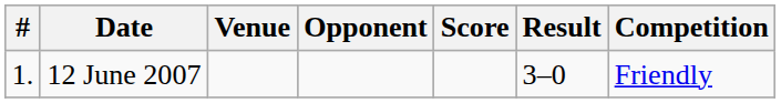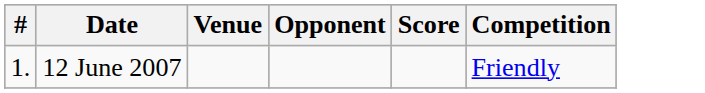 <table class="wikitable">
 <tr>
 <th>#</th>
 <th>Date</th>
 <th>Venue</th>
 <th>Opponent</th>
 <th>Score</th>
-<th>Result</th>
 <th>Competition</th>
 </tr>
 <tr>
 <td>1.</td>
 <td>12 June 2007</td>
 <td></td>
 <td></td>
 <td></td>
-<td>3–0</td>
 <td><a href='#'>Friendly</a></td>
 </tr>
 </table>
